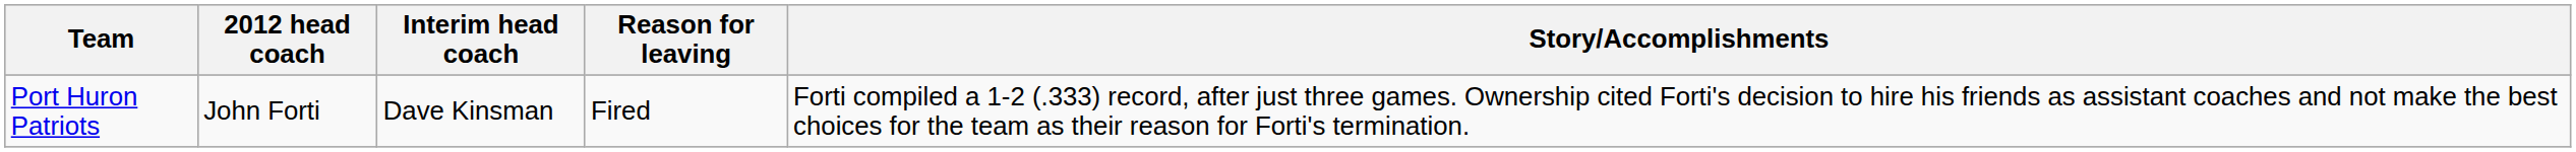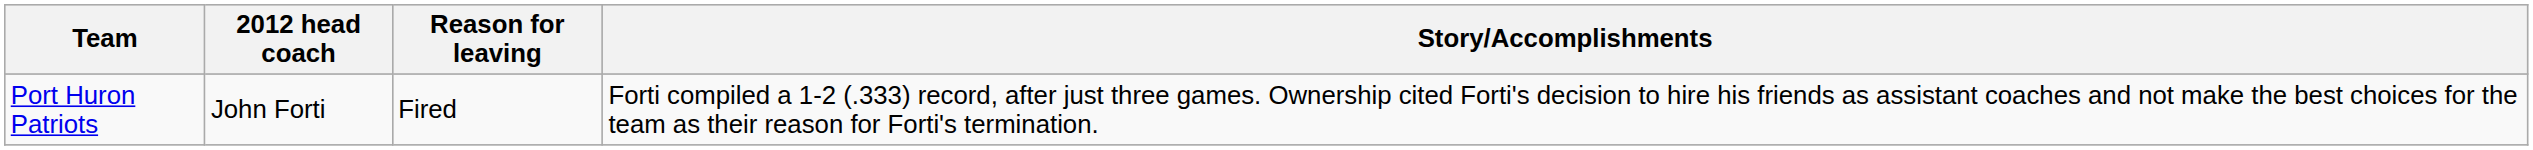 <table class="wikitable">
 <tr>
 <th>Team</th>
 <th>2012 head coach</th>
-<th>Interim head coach</th>
 <th>Reason for leaving</th>
 <th>Story/Accomplishments</th>
 </tr>
 <tr>
 <td><a href='#'>Port Huron Patriots</a></td>
 <td>John Forti</td>
-<td>Dave Kinsman</td>
 <td>Fired</td>
 <td>Forti compiled a 1-2 (.333) record, after just three games. Ownership cited Forti's decision to hire his friends as assistant coaches and not make the best choices for the team as their reason for Forti's termination.</td>
 </tr>
 </table>
